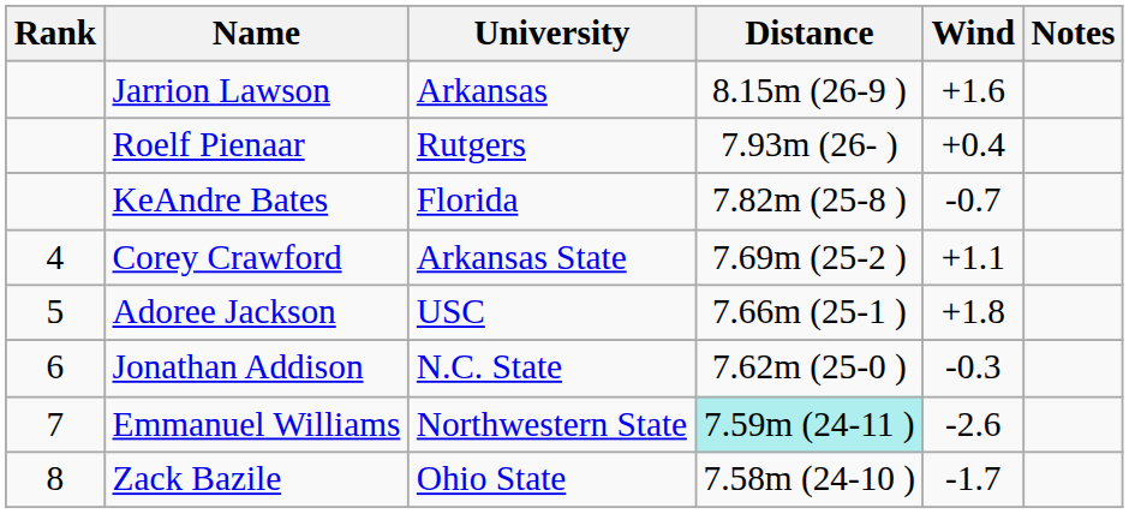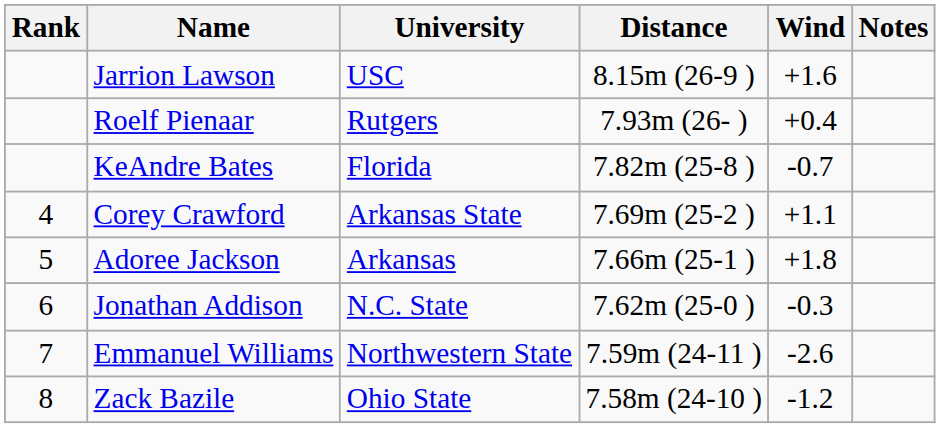 <table class="wikitable sortable" style="text-align:center">
 <tr>
 <th>Rank</th>
 <th>Name</th>
 <th>University</th>
 <th>Distance</th>
 <th>Wind</th>
 <th>Notes</th>
 </tr>
 <tr>
 <td></td>
 <td align=left><a href='#'>Jarrion Lawson</a></td>
-<td align=left><a href='#'>Arkansas</a></td>
+<td align=left><a href='#'>USC</a></td>
 <td>8.15m (26-9 )</td>
 <td>+1.6</td>
 <td></td>
 </tr>
 <tr>
 <td></td>
 <td align=left><a href='#'>Roelf Pienaar</a> </td>
 <td align=left><a href='#'>Rutgers</a></td>
 <td>7.93m (26- )</td>
 <td>+0.4</td>
 <td></td>
 </tr>
 <tr>
 <td></td>
 <td align=left><a href='#'>KeAndre Bates</a></td>
 <td align=left><a href='#'>Florida</a></td>
 <td>7.82m (25-8 )</td>
 <td>-0.7</td>
 <td></td>
 </tr>
 <tr>
 <td>4</td>
 <td align=left><a href='#'>Corey Crawford</a></td>
 <td align=left><a href='#'>Arkansas State</a></td>
 <td>7.69m (25-2 )</td>
 <td>+1.1</td>
 <td></td>
 </tr>
 <tr>
 <td>5</td>
 <td align=left><a href='#'>Adoree Jackson</a></td>
-<td align=left><a href='#'>USC</a></td>
+<td align=left><a href='#'>Arkansas</a></td>
 <td>7.66m (25-1 )</td>
 <td>+1.8</td>
 <td></td>
 </tr>
 <tr>
 <td>6</td>
 <td align=left><a href='#'>Jonathan Addison</a></td>
 <td align=left><a href='#'>N.C. State</a></td>
 <td>7.62m (25-0 )</td>
 <td>-0.3</td>
 <td></td>
 </tr>
 <tr>
 <td>7</td>
 <td align=left><a href='#'>Emmanuel Williams</a></td>
 <td align=left><a href='#'>Northwestern State</a></td>
-<td style="background: paleturquoise;">7.59m (24-11 )</td>
+<td>7.59m (24-11 )</td>
 <td>-2.6</td>
 <td></td>
 </tr>
 <tr>
 <td>8</td>
 <td align=left><a href='#'>Zack Bazile</a></td>
 <td align=left><a href='#'>Ohio State</a></td>
 <td>7.58m (24-10 )</td>
-<td>-1.7</td>
+<td>-1.2</td>
 <td></td>
 </tr>
 </table>
